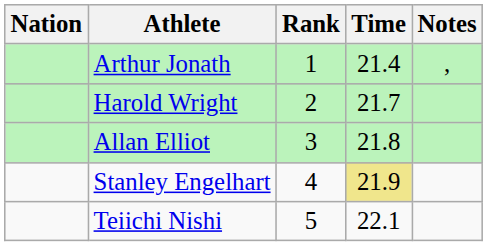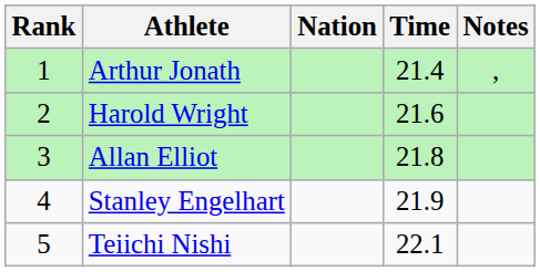 <table class="wikitable sortable" style="text-align:center">
 <tr>
+<th>Rank</th>
+<th>Athlete</th>
 <th>Nation</th>
-<th>Athlete</th>
-<th>Rank</th>
 <th>Time</th>
 <th>Notes</th>
 </tr>
 <tr bgcolor=bbf3bb>
+<td>1</td>
+<td align=left><a href='#'>Arthur Jonath</a></td>
 <td align=left></td>
-<td align=left><a href='#'>Arthur Jonath</a></td>
-<td>1</td>
 <td>21.4</td>
 <td>, </td>
 </tr>
 <tr bgcolor=bbf3bb>
+<td>2</td>
+<td align=left><a href='#'>Harold Wright</a></td>
 <td align=left></td>
-<td align=left><a href='#'>Harold Wright</a></td>
-<td>2</td>
-<td>21.7</td>
+<td>21.6</td>
 <td></td>
 </tr>
 <tr bgcolor=bbf3bb>
+<td>3</td>
+<td align=left><a href='#'>Allan Elliot</a></td>
 <td align=left></td>
-<td align=left><a href='#'>Allan Elliot</a></td>
-<td>3</td>
 <td>21.8</td>
 <td></td>
 </tr>
 <tr>
+<td>4</td>
+<td align=left><a href='#'>Stanley Engelhart</a></td>
 <td align=left></td>
-<td align=left><a href='#'>Stanley Engelhart</a></td>
-<td>4</td>
-<td style="background: khaki;">21.9</td>
+<td>21.9</td>
 <td></td>
 </tr>
 <tr>
+<td>5</td>
+<td align=left><a href='#'>Teiichi Nishi</a></td>
 <td align=left></td>
-<td align=left><a href='#'>Teiichi Nishi</a></td>
-<td>5</td>
 <td>22.1</td>
 <td></td>
 </tr>
 </table>
